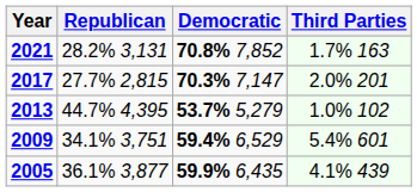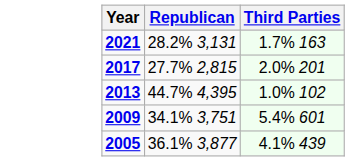 <table class="wikitable" style="float:right; font-size:95%;">
 <tr bgcolor=lightgrey>
 <th>Year</th>
 <th><a href='#'>Republican</a></th>
-<th><a href='#'>Democratic</a></th>
 <th><a href='#'>Third Parties</a></th>
 </tr>
 <tr>
 <td style="text-align:center;" ><strong><a href='#'>2021</a></strong></td>
 <td style="text-align:center;" >28.2% <em>3,131</em></td>
-<td style="text-align:center;" ><strong>70.8%</strong>  <em>7,852</em></td>
 <td style="text-align:center; background:honeyDew;">1.7% <em>163</em></td>
 </tr>
 <tr>
 <td style="text-align:center;" ><strong><a href='#'>2017</a></strong></td>
 <td style="text-align:center;" >27.7% <em>2,815</em></td>
-<td style="text-align:center;" ><strong>70.3%</strong>  <em>7,147</em></td>
 <td style="text-align:center; background:honeyDew;">2.0% <em>201</em></td>
 </tr>
 <tr>
 <td style="text-align:center;" ><strong><a href='#'>2013</a></strong></td>
 <td style="text-align:center;" >44.7% <em>4,395</em></td>
-<td style="text-align:center;" ><strong>53.7%</strong>  <em>5,279</em></td>
 <td style="text-align:center; background:honeyDew;">1.0% <em>102</em></td>
 </tr>
 <tr>
 <td style="text-align:center;" ><strong><a href='#'>2009</a></strong></td>
 <td style="text-align:center;" >34.1% <em>3,751</em></td>
-<td style="text-align:center;" ><strong>59.4%</strong>  <em>6,529</em></td>
 <td style="text-align:center; background:honeyDew;">5.4% <em>601</em></td>
 </tr>
 <tr>
 <td style="text-align:center;" ><strong><a href='#'>2005</a></strong></td>
 <td style="text-align:center;" >36.1% <em>3,877</em></td>
-<td style="text-align:center;" ><strong>59.9%</strong> <em>6,435</em></td>
 <td style="text-align:center; background:honeyDew;">4.1% <em>439</em></td>
 </tr>
 </table>
